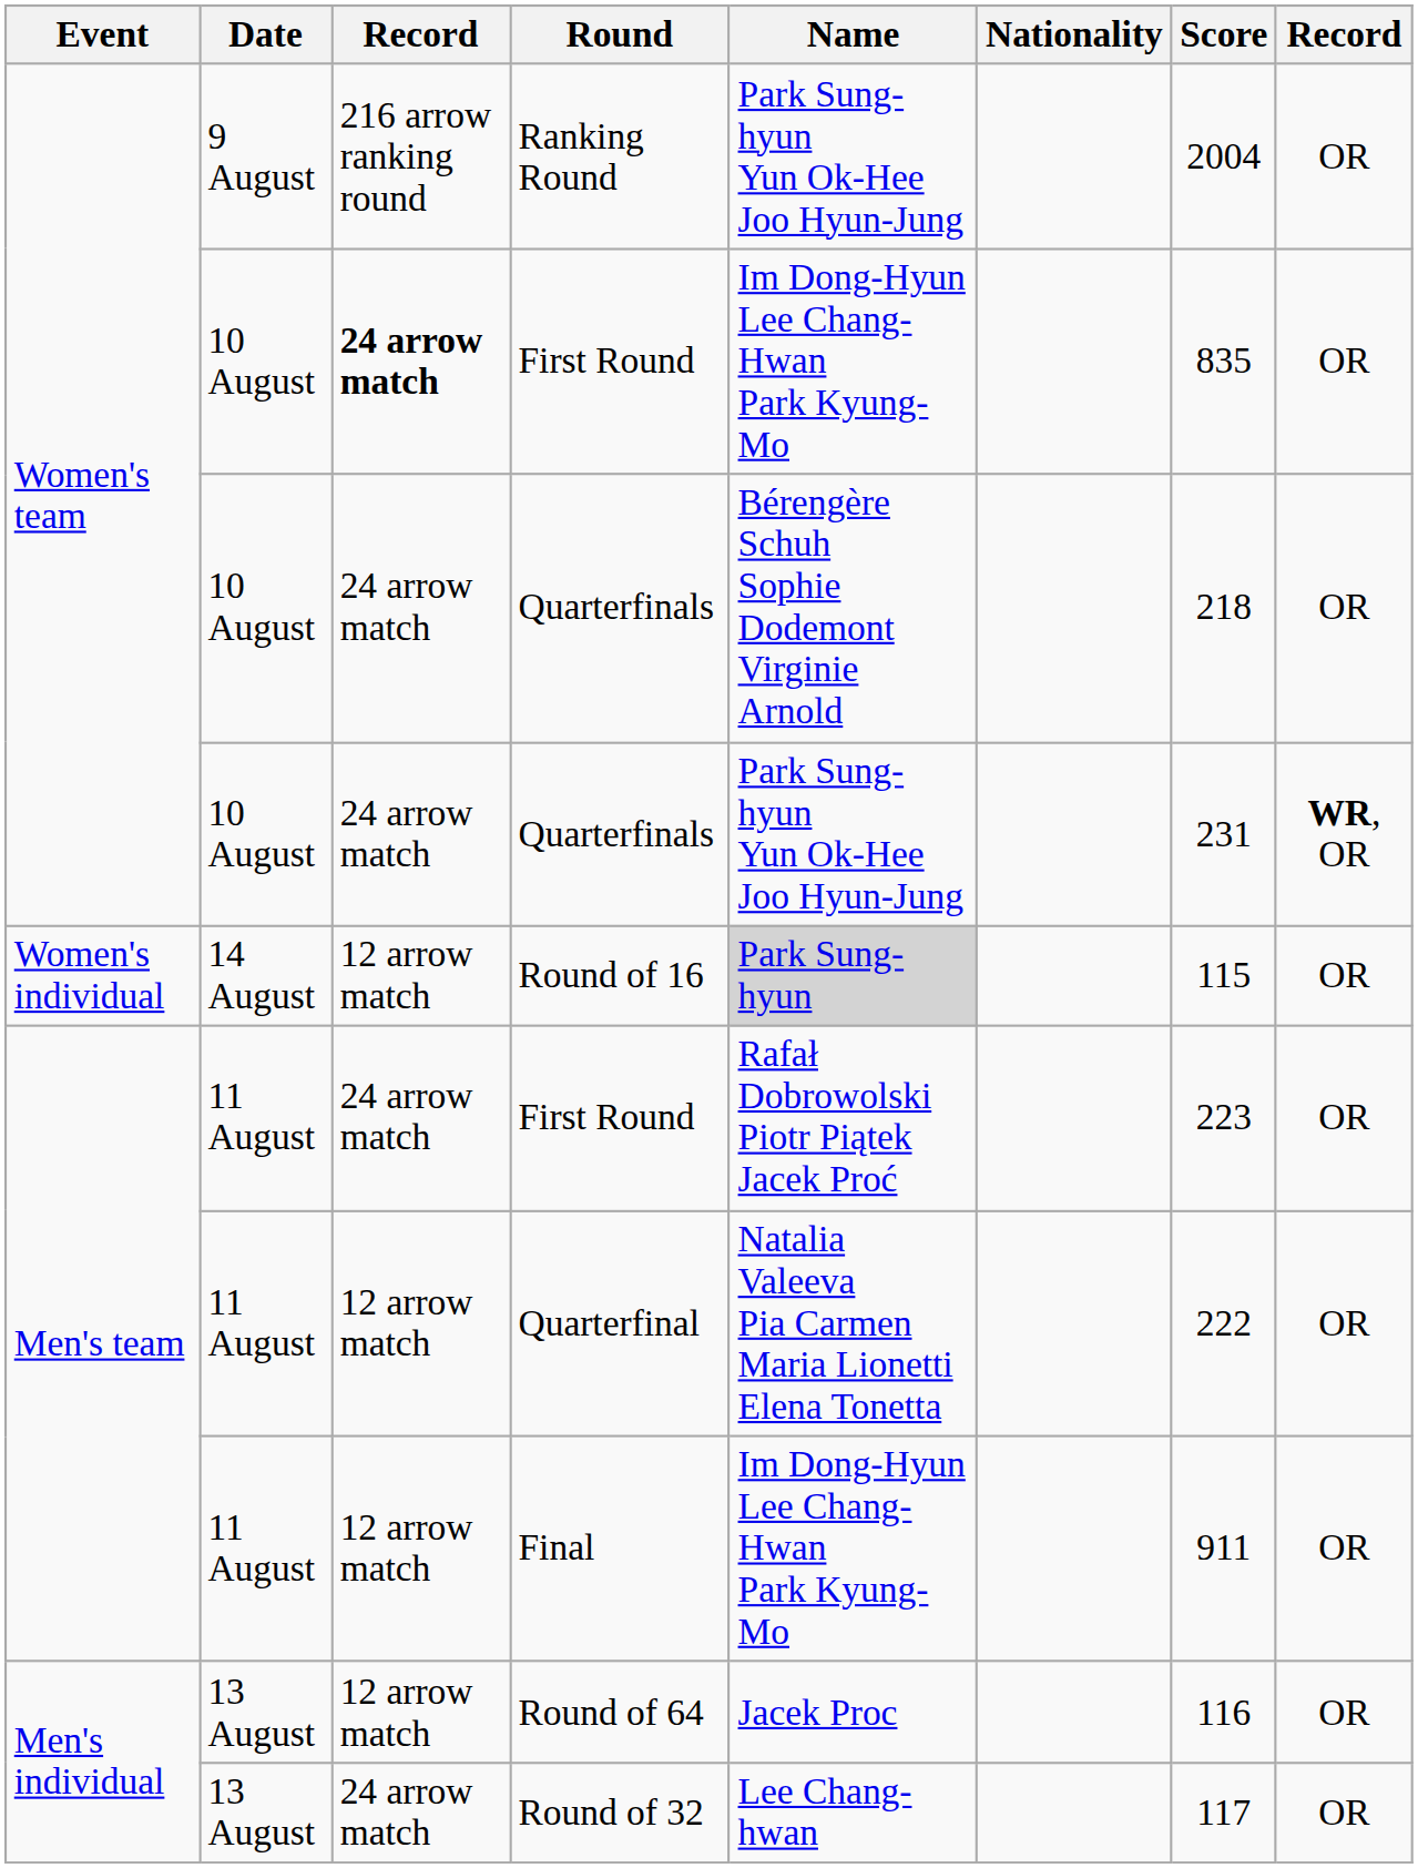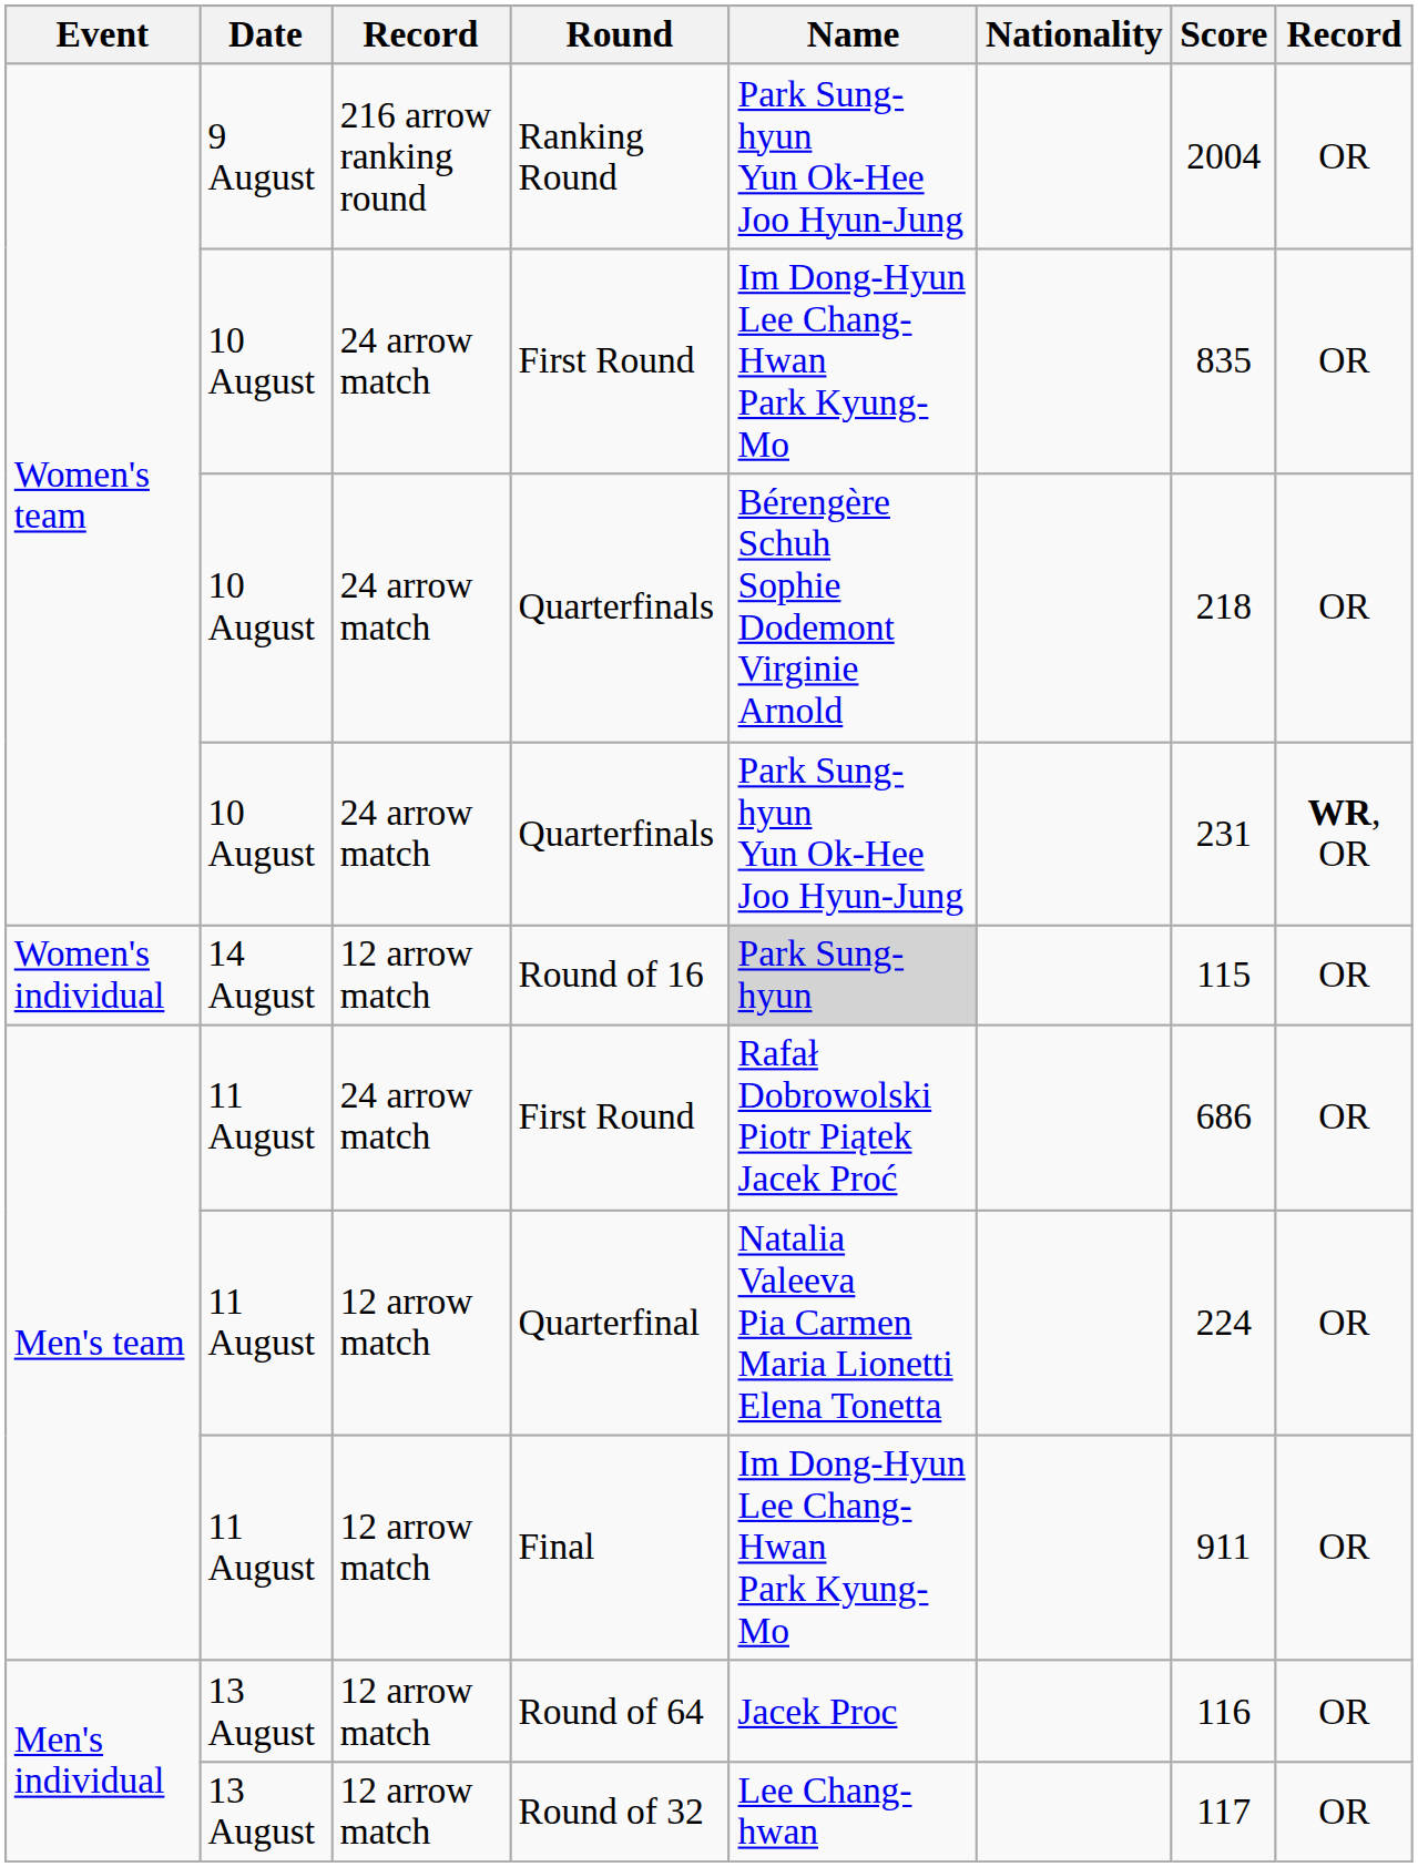 <table class=wikitable>
 <tr>
 <th>Event</th>
 <th>Date</th>
 <th>Record</th>
 <th>Round</th>
 <th>Name</th>
 <th>Nationality</th>
 <th>Score</th>
 <th>Record</th>
 </tr>
 <tr>
 <td rowspan=4><a href='#'>Women's team</a></td>
 <td>9 August</td>
 <td>216 arrow ranking round</td>
 <td>Ranking Round</td>
 <td><a href='#'>Park Sung-hyun</a><br><a href='#'>Yun Ok-Hee</a><br><a href='#'>Joo Hyun-Jung</a></td>
 <td align=left></td>
 <td align=center>2004</td>
 <td align=center>OR</td>
 </tr>
 <tr>
 <td>10 August</td>
-<td><strong>24 arrow match</strong></td>
+<td>24 arrow match</td>
 <td>First Round</td>
 <td><a href='#'>Im Dong-Hyun</a><br><a href='#'>Lee Chang-Hwan</a><br><a href='#'>Park Kyung-Mo</a></td>
 <td align=left></td>
 <td align=center>835</td>
 <td align=center>OR</td>
 </tr>
 <tr>
 <td>10 August</td>
 <td>24 arrow match</td>
 <td>Quarterfinals</td>
 <td><a href='#'>Bérengère Schuh</a><br><a href='#'>Sophie Dodemont</a><br><a href='#'>Virginie Arnold</a></td>
 <td align=left></td>
 <td align=center>218</td>
 <td align=center>OR</td>
 </tr>
 <tr>
 <td>10 August</td>
 <td>24 arrow match</td>
 <td>Quarterfinals</td>
 <td><a href='#'>Park Sung-hyun</a><br><a href='#'>Yun Ok-Hee</a><br><a href='#'>Joo Hyun-Jung</a></td>
 <td align=left></td>
 <td align=center>231</td>
 <td align=center><strong>WR</strong>, OR</td>
 </tr>
 <tr>
 <td><a href='#'>Women's individual</a></td>
 <td>14 August</td>
 <td>12 arrow match</td>
 <td>Round of 16</td>
 <td style="background: lightgrey;"><a href='#'>Park Sung-hyun</a></td>
 <td align=left></td>
 <td align=center>115</td>
 <td align=center>OR</td>
 </tr>
 <tr>
 <td rowspan=3><a href='#'>Men's team</a></td>
 <td>11 August</td>
 <td>24 arrow match</td>
 <td>First Round</td>
 <td><a href='#'>Rafał Dobrowolski</a><br><a href='#'>Piotr Piątek</a><br><a href='#'>Jacek Proć</a></td>
 <td align=left></td>
-<td align=center>223</td>
+<td align=center>686</td>
 <td align=center>OR</td>
 </tr>
 <tr>
 <td>11 August</td>
 <td>12 arrow match</td>
 <td>Quarterfinal</td>
 <td><a href='#'>Natalia Valeeva</a><br><a href='#'>Pia Carmen Maria Lionetti</a><br><a href='#'>Elena Tonetta</a></td>
 <td align=left></td>
-<td align=center>222</td>
+<td align=center>224</td>
 <td align=center>OR</td>
 </tr>
 <tr>
 <td>11 August</td>
 <td>12 arrow match</td>
 <td>Final</td>
 <td><a href='#'>Im Dong-Hyun</a><br><a href='#'>Lee Chang-Hwan</a><br><a href='#'>Park Kyung-Mo</a></td>
 <td align=left></td>
 <td align=center>911</td>
 <td align=center>OR</td>
 </tr>
 <tr>
 <td rowspan=2><a href='#'>Men's individual</a></td>
 <td>13 August</td>
 <td>12 arrow match</td>
 <td>Round of 64</td>
 <td><a href='#'>Jacek Proc</a></td>
 <td align=left></td>
 <td align=center>116</td>
 <td align=center>OR</td>
 </tr>
 <tr>
 <td>13 August</td>
-<td>24 arrow match</td>
+<td>12 arrow match</td>
 <td>Round of 32</td>
 <td><a href='#'>Lee Chang-hwan</a></td>
 <td align=left></td>
 <td align=center>117</td>
 <td align=center>OR</td>
 </tr>
 </table>
